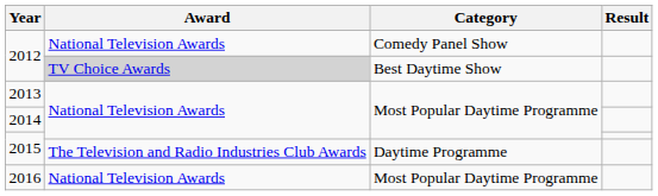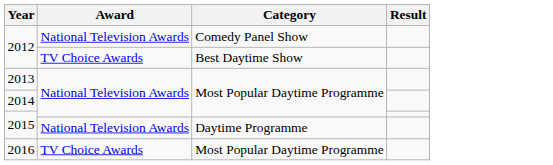 <table class="wikitable sortable">
 <tr>
 <th>Year</th>
 <th>Award</th>
 <th>Category</th>
 <th>Result</th>
 </tr>
 <tr>
 <td rowspan="2">2012</td>
 <td><a href='#'>National Television Awards</a></td>
 <td>Comedy Panel Show</td>
 <td></td>
 </tr>
 <tr>
-<td style="background: lightgrey;"><a href='#'>TV Choice Awards</a></td>
+<td><a href='#'>TV Choice Awards</a></td>
 <td>Best Daytime Show</td>
 <td></td>
 </tr>
 <tr>
 <td>2013</td>
 <td rowspan="3"><a href='#'>National Television Awards</a></td>
 <td rowspan="3">Most Popular Daytime Programme</td>
 <td></td>
 </tr>
 <tr>
 <td>2014</td>
 <td></td>
 </tr>
 <tr>
 <td rowspan="2">2015</td>
 <td></td>
 </tr>
 <tr>
-<td><a href='#'>The Television and Radio Industries Club Awards</a></td>
+<td><a href='#'>National Television Awards</a></td>
 <td>Daytime Programme</td>
 <td></td>
 </tr>
 <tr>
 <td>2016</td>
-<td><a href='#'>National Television Awards</a></td>
+<td><a href='#'>TV Choice Awards</a></td>
 <td>Most Popular Daytime Programme</td>
 <td></td>
 </tr>
 </table>
